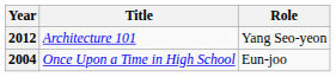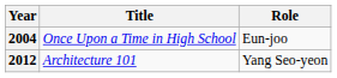 <table class="wikitable plainrowheaders sortable">
 <tr>
 <th scope="col">Year</th>
 <th scope="col">Title</th>
 <th scope="col">Role</th>
 </tr>
 <tr>
+<th scope="row">2004</th>
+<td><em><a href='#'>Once Upon a Time in High School</a></em></td>
+<td>Eun-joo</td>
+</tr>
+<tr>
 <th scope="row">2012</th>
 <td><em><a href='#'>Architecture 101</a></em></td>
 <td>Yang Seo-yeon</td>
 </tr>
-<tr>
-<th scope="row">2004</th>
-<td><em><a href='#'>Once Upon a Time in High School</a></em></td>
-<td>Eun-joo</td>
-</tr>
 </table>
